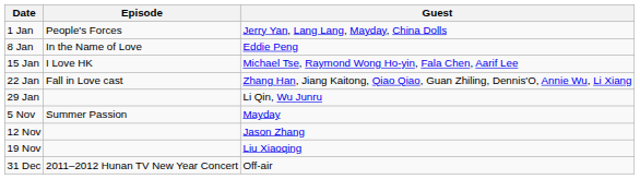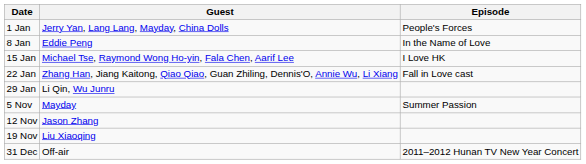 <table class="wikitable">
 <tr>
 <th scope="col">Date</th>
+<th scope="col">Guest</th>
 <th scope="col">Episode</th>
-<th scope="col">Guest</th>
 </tr>
 <tr>
 <td>1 Jan</td>
+<td><a href='#'>Jerry Yan</a>, <a href='#'>Lang Lang</a>, <a href='#'>Mayday</a>, <a href='#'>China Dolls</a></td>
 <td>People's Forces</td>
-<td><a href='#'>Jerry Yan</a>, <a href='#'>Lang Lang</a>, <a href='#'>Mayday</a>, <a href='#'>China Dolls</a></td>
 </tr>
 <tr>
 <td>8 Jan</td>
+<td><a href='#'>Eddie Peng</a></td>
 <td>In the Name of Love</td>
-<td><a href='#'>Eddie Peng</a></td>
 </tr>
 <tr>
 <td>15 Jan</td>
+<td><a href='#'>Michael Tse</a>, <a href='#'>Raymond Wong Ho-yin</a>, <a href='#'>Fala Chen</a>, <a href='#'>Aarif Lee</a></td>
 <td>I Love HK</td>
-<td><a href='#'>Michael Tse</a>, <a href='#'>Raymond Wong Ho-yin</a>, <a href='#'>Fala Chen</a>, <a href='#'>Aarif Lee</a></td>
 </tr>
 <tr>
 <td>22 Jan</td>
+<td><a href='#'>Zhang Han</a>, Jiang Kaitong, <a href='#'>Qiao Qiao</a>, Guan Zhiling, Dennis'O, <a href='#'>Annie Wu</a>, <a href='#'>Li Xiang</a></td>
 <td>Fall in Love cast</td>
-<td><a href='#'>Zhang Han</a>, Jiang Kaitong, <a href='#'>Qiao Qiao</a>, Guan Zhiling, Dennis'O, <a href='#'>Annie Wu</a>, <a href='#'>Li Xiang</a></td>
 </tr>
 <tr>
 <td>29 Jan</td>
+<td>Li Qin, <a href='#'>Wu Junru</a></td>
 <td></td>
-<td>Li Qin, <a href='#'>Wu Junru</a></td>
 </tr>
 <tr>
 <td>5 Nov</td>
+<td><a href='#'>Mayday</a></td>
 <td>Summer Passion</td>
-<td><a href='#'>Mayday</a></td>
 </tr>
 <tr>
 <td>12 Nov</td>
+<td><a href='#'>Jason Zhang</a></td>
 <td></td>
-<td><a href='#'>Jason Zhang</a></td>
 </tr>
 <tr>
 <td>19 Nov</td>
+<td><a href='#'>Liu Xiaoqing</a></td>
 <td></td>
-<td><a href='#'>Liu Xiaoqing</a></td>
 </tr>
 <tr>
 <td>31 Dec</td>
+<td>Off-air</td>
 <td>2011–2012 Hunan TV New Year Concert</td>
-<td>Off-air</td>
 </tr>
 </table>
